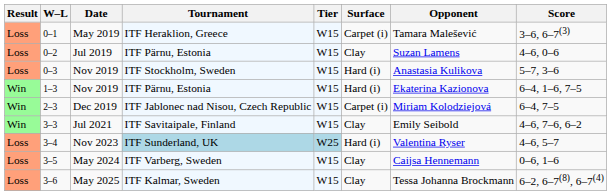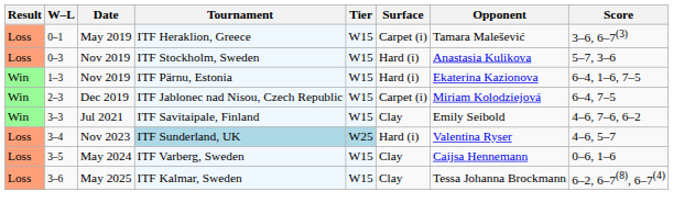 <table class="sortable wikitable">
 <tr>
 <th>Result</th>
 <th class="unsortable">W–L</th>
 <th>Date</th>
 <th>Tournament</th>
 <th>Tier</th>
 <th>Surface</th>
 <th>Opponent</th>
 <th class="unsortable">Score</th>
 </tr>
 <tr>
 <td style="background:#ffa07a;">Loss</td>
 <td><small>0–1</small></td>
 <td>May 2019</td>
 <td style="background:#f0f8ff;">ITF Heraklion, Greece</td>
 <td style="background:#f0f8ff;">W15</td>
 <td>Carpet (i)</td>
 <td> Tamara Malešević</td>
 <td>3–6, 6–7<sup>(3)</sup></td>
-</tr>
-<tr>
-<td style="background:#ffa07a;">Loss</td>
-<td><small>0–2</small></td>
-<td>Jul 2019</td>
-<td style="background:#f0f8ff;">ITF Pärnu, Estonia</td>
-<td style="background:#f0f8ff;">W15</td>
-<td>Clay</td>
-<td> <a href='#'>Suzan Lamens</a></td>
-<td>4–6, 0–6</td>
 </tr>
 <tr>
 <td style="background:#ffa07a;">Loss</td>
 <td><small>0–3</small></td>
 <td>Nov 2019</td>
 <td style="background:#f0f8ff;">ITF Stockholm, Sweden</td>
 <td style="background:#f0f8ff;">W15</td>
 <td>Hard (i)</td>
 <td> <a href='#'>Anastasia Kulikova</a></td>
 <td>5–7, 3–6</td>
 </tr>
 <tr>
 <td style="background:#98FB98;">Win</td>
 <td><small>1–3</small></td>
 <td>Nov 2019</td>
 <td style="background:#f0f8ff;">ITF Pärnu, Estonia</td>
 <td style="background:#f0f8ff;">W15</td>
 <td>Hard (i)</td>
 <td> <a href='#'>Ekaterina Kazionova</a></td>
 <td>6–4, 1–6, 7–5</td>
 </tr>
 <tr>
 <td style="background:#98FB98;">Win</td>
 <td><small>2–3</small></td>
 <td>Dec 2019</td>
 <td style="background:#f0f8ff;">ITF Jablonec nad Nisou, Czech Republic</td>
 <td style="background:#f0f8ff;">W15</td>
 <td>Carpet (i)</td>
 <td> <a href='#'>Miriam Kolodziejová</a></td>
 <td>6–4, 7–5</td>
 </tr>
 <tr>
 <td style="background:#98FB98;">Win</td>
 <td><small>3–3</small></td>
 <td>Jul 2021</td>
 <td style="background:#f0f8ff;">ITF Savitaipale, Finland</td>
 <td style="background:#f0f8ff;">W15</td>
 <td>Clay</td>
 <td> Emily Seibold</td>
 <td>4–6, 7–6, 6–2</td>
 </tr>
 <tr>
 <td style="background:#ffa07a;">Loss</td>
 <td><small>3–4</small></td>
 <td>Nov 2023</td>
 <td style="background:lightblue;">ITF Sunderland, UK</td>
 <td style="background:lightblue;">W25</td>
 <td>Hard (i)</td>
 <td> <a href='#'>Valentina Ryser</a></td>
 <td>4–6, 5–7</td>
 </tr>
 <tr>
 <td style="background:#ffa07a;">Loss</td>
 <td><small>3–5</small></td>
 <td>May 2024</td>
 <td style="background:#f0f8ff;">ITF Varberg, Sweden</td>
 <td style="background:#f0f8ff;">W15</td>
 <td>Clay</td>
 <td> <a href='#'>Caijsa Hennemann</a></td>
 <td>0–6, 1–6</td>
 </tr>
 <tr>
 <td style="background:#ffa07a;">Loss</td>
 <td><small>3–6</small></td>
 <td>May 2025</td>
 <td style="background:#f0f8ff;">ITF Kalmar, Sweden</td>
 <td style="background:#f0f8ff;">W15</td>
 <td>Clay</td>
 <td> Tessa Johanna Brockmann</td>
 <td>6–2, 6–7<sup>(8)</sup>, 6–7<sup>(4)</sup></td>
 </tr>
 </table>
